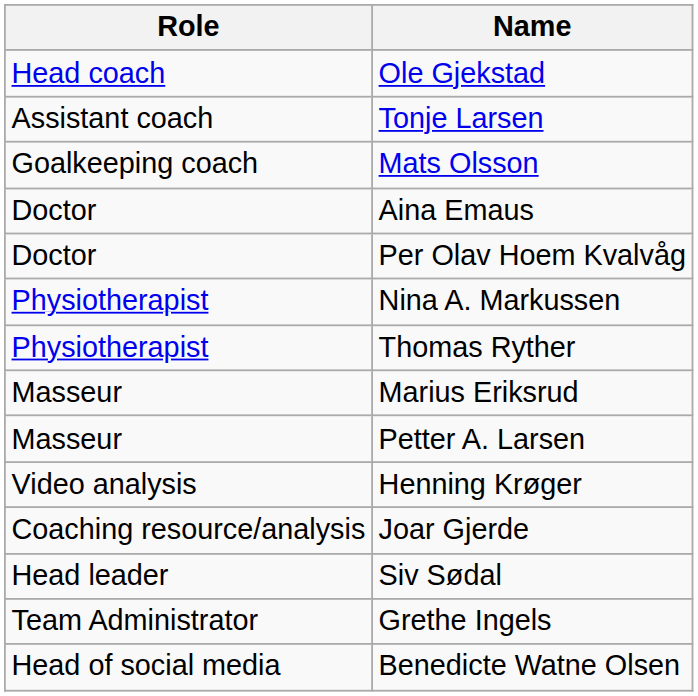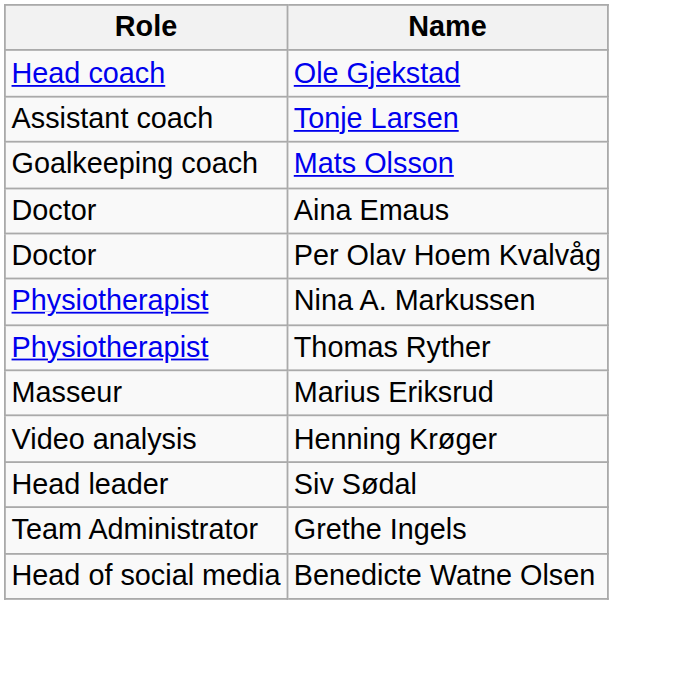 <table class="wikitable">
 <tr>
 <th>Role</th>
 <th>Name</th>
 </tr>
 <tr>
 <td><a href='#'>Head coach</a></td>
 <td> <a href='#'>Ole Gjekstad</a></td>
 </tr>
 <tr>
 <td>Assistant coach</td>
 <td> <a href='#'>Tonje Larsen</a></td>
 </tr>
 <tr>
 <td>Goalkeeping coach</td>
 <td> <a href='#'>Mats Olsson</a></td>
 </tr>
 <tr>
 <td>Doctor</td>
 <td> Aina Emaus</td>
 </tr>
 <tr>
 <td>Doctor</td>
 <td> Per Olav Hoem Kvalvåg</td>
 </tr>
 <tr>
 <td><a href='#'>Physiotherapist</a></td>
 <td> Nina A. Markussen</td>
 </tr>
 <tr>
 <td><a href='#'>Physiotherapist</a></td>
 <td> Thomas Ryther</td>
 </tr>
 <tr>
 <td>Masseur</td>
 <td> Marius Eriksrud</td>
 </tr>
 <tr>
-<td>Masseur</td>
-<td> Petter A. Larsen</td>
-</tr>
-<tr>
 <td>Video analysis</td>
 <td> Henning Krøger</td>
-</tr>
-<tr>
-<td>Coaching resource/analysis</td>
-<td> Joar Gjerde</td>
 </tr>
 <tr>
 <td>Head leader</td>
 <td> Siv Sødal</td>
 </tr>
 <tr>
 <td>Team Administrator</td>
 <td> Grethe Ingels</td>
 </tr>
 <tr>
 <td>Head of social media</td>
 <td> Benedicte Watne Olsen</td>
 </tr>
 </table>
